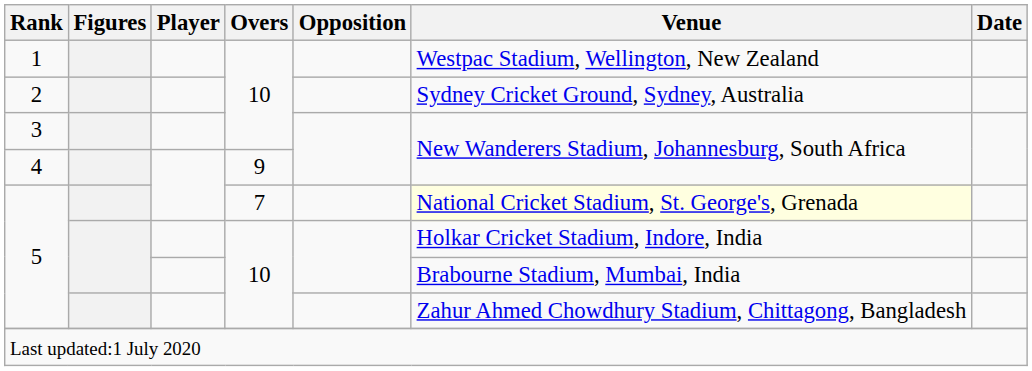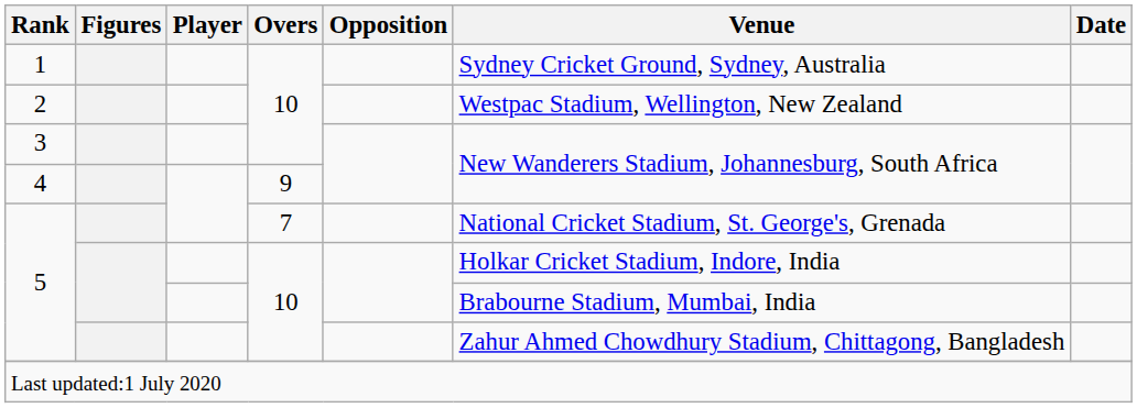 <table class="wikitable plainrowheaders sortable">
 <tr>
 <th scope=col>Rank</th>
 <th scope=col>Figures</th>
 <th scope=col>Player</th>
 <th scope=col>Overs</th>
 <th scope=col>Opposition</th>
 <th scope=col>Venue</th>
 <th scope=col>Date</th>
 </tr>
 <tr>
 <td align=center>1</td>
 <th scope=row style=text-align:center;></th>
 <td></td>
 <td align=center rowspan=3>10</td>
 <td></td>
-<td><a href='#'>Westpac Stadium</a>, <a href='#'>Wellington</a>, New Zealand</td>
+<td><a href='#'>Sydney Cricket Ground</a>, <a href='#'>Sydney</a>, Australia</td>
 <td> </td>
 </tr>
 <tr>
 <td align=center>2</td>
 <th scope=row style=text-align:center;></th>
 <td></td>
 <td></td>
-<td><a href='#'>Sydney Cricket Ground</a>, <a href='#'>Sydney</a>, Australia</td>
+<td><a href='#'>Westpac Stadium</a>, <a href='#'>Wellington</a>, New Zealand</td>
 <td> </td>
 </tr>
 <tr>
 <td align=center>3</td>
 <th scope=row style=text-align:center;></th>
 <td></td>
 <td rowspan=2></td>
 <td rowspan=2><a href='#'>New Wanderers Stadium</a>, <a href='#'>Johannesburg</a>, South Africa</td>
 <td rowspan=2></td>
 </tr>
 <tr>
 <td align=center>4</td>
 <th scope=row style=text-align:center;></th>
 <td rowspan=2></td>
 <td align=center>9</td>
 </tr>
 <tr>
 <td align=center rowspan=4>5</td>
 <th scope=row style=text-align:center;></th>
 <td align=center>7</td>
 <td></td>
-<td style="background: lightyellow;"><a href='#'>National Cricket Stadium</a>, <a href='#'>St. George's</a>, Grenada</td>
+<td><a href='#'>National Cricket Stadium</a>, <a href='#'>St. George's</a>, Grenada</td>
 <td></td>
 </tr>
 <tr>
 <th scope=row style=text-align:center; rowspan=2></th>
 <td></td>
 <td align=center rowspan=3>10</td>
 <td rowspan=2></td>
 <td><a href='#'>Holkar Cricket Stadium</a>, <a href='#'>Indore</a>, India</td>
 <td></td>
 </tr>
 <tr>
 <td></td>
 <td><a href='#'>Brabourne Stadium</a>, <a href='#'>Mumbai</a>, India</td>
 <td></td>
 </tr>
 <tr>
 <th scope=row style=text-align:center;></th>
 <td></td>
 <td></td>
 <td><a href='#'>Zahur Ahmed Chowdhury Stadium</a>, <a href='#'>Chittagong</a>, Bangladesh</td>
 <td></td>
 </tr>
 <tr>
 </tr>
 <tr class=sortbottom>
 <td colspan=7><small>Last updated:1 July 2020</small></td>
 </tr>
 </table>
